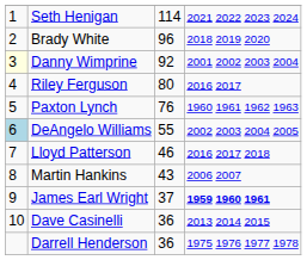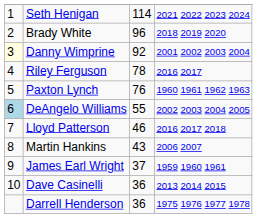 <table class="wikitable">
 <tr>
 </tr>
 <tr>
 <td>1</td>
 <td><a href='#'>Seth Henigan</a></td>
 <td><abbr>114</abbr></td>
 <td style="font-size:80%;"><a href='#'>2021</a> <a href='#'>2022</a> <a href='#'>2023</a> <a href='#'>2024</a></td>
 </tr>
 <tr>
 <td>2</td>
 <td>Brady White</td>
 <td><abbr>96</abbr></td>
 <td style="font-size:80%;"><a href='#'>2018</a> <a href='#'>2019</a> <a href='#'>2020</a></td>
 </tr>
 <tr>
 <td style="background: lightyellow;">3</td>
 <td><a href='#'>Danny Wimprine</a></td>
 <td><abbr>92</abbr></td>
 <td style="font-size:80%;"><a href='#'>2001</a> <a href='#'>2002</a> <a href='#'>2003</a> <a href='#'>2004</a></td>
 </tr>
 <tr>
 <td>4</td>
 <td><a href='#'>Riley Ferguson</a></td>
-<td><abbr>80</abbr></td>
+<td><abbr>78</abbr></td>
 <td style="font-size:80%;"><a href='#'>2016</a> <a href='#'>2017</a></td>
 </tr>
 <tr>
 <td>5</td>
 <td><a href='#'>Paxton Lynch</a></td>
 <td><abbr>76</abbr></td>
 <td style="font-size:80%;"><a href='#'>1960</a> <a href='#'>1961</a> <a href='#'>1962</a> <a href='#'>1963</a></td>
 </tr>
 <tr>
 <td style="background: lightblue;">6</td>
 <td><a href='#'>DeAngelo Williams</a></td>
 <td><abbr>55</abbr></td>
 <td style="font-size:80%;"><a href='#'>2002</a> <a href='#'>2003</a> <a href='#'>2004</a> <a href='#'>2005</a></td>
 </tr>
 <tr>
 <td>7</td>
 <td><a href='#'>Lloyd Patterson</a></td>
 <td><abbr>46</abbr></td>
 <td style="font-size:80%;"><a href='#'>2016</a> <a href='#'>2017</a> <a href='#'>2018</a></td>
 </tr>
 <tr>
 <td>8</td>
 <td>Martin Hankins</td>
 <td><abbr>43</abbr></td>
 <td style="font-size:80%;"><a href='#'>2006</a> <a href='#'>2007</a></td>
 </tr>
 <tr>
 <td>9</td>
 <td><a href='#'>James Earl Wright</a></td>
 <td><abbr>37</abbr></td>
-<td style="font-size:80%;"><strong><a href='#'>1959</a> <a href='#'>1960</a> <a href='#'>1961</a></strong></td>
+<td style="font-size:80%;"><a href='#'>1959</a> <a href='#'>1960</a> <a href='#'>1961</a></td>
 </tr>
 <tr>
 <td>10</td>
 <td><a href='#'>Dave Casinelli</a></td>
 <td><abbr>36</abbr></td>
 <td style="font-size:80%;"><a href='#'>2013</a> <a href='#'>2014</a> <a href='#'>2015</a></td>
 </tr>
 <tr>
 <td></td>
 <td><a href='#'>Darrell Henderson</a></td>
 <td><abbr>36</abbr></td>
 <td style="font-size:80%;"><a href='#'>1975</a> <a href='#'>1976</a> <a href='#'>1977</a> <a href='#'>1978</a></td>
 </tr>
 </table>
